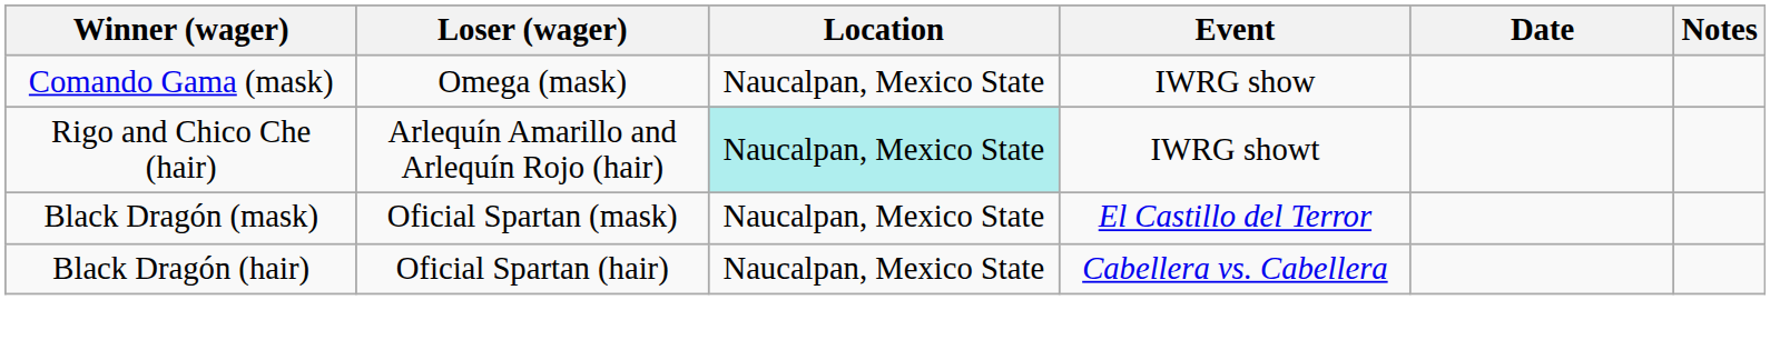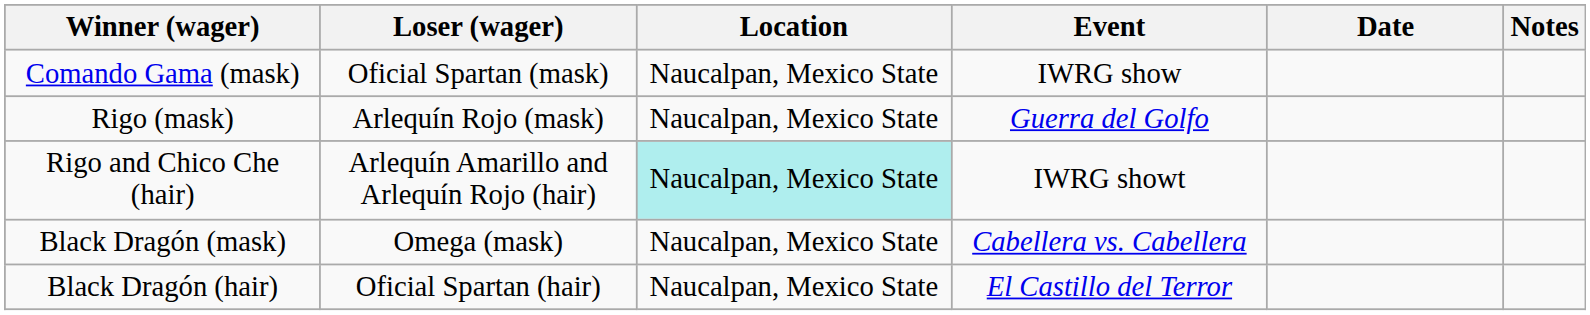 <table class="wikitable sortable" width=100%  style="text-align: center">
 <tr>
 <th width=20% scope="col">Winner (wager)</th>
 <th width=20% scope="col">Loser (wager)</th>
 <th width=20% scope="col">Location</th>
 <th width=20% scope="col">Event</th>
 <th width=15% scope="col">Date</th>
 <th class="unsortable" width=5% scope="col">Notes</th>
 </tr>
 <tr>
 <td><a href='#'>Comando Gama</a> (mask)</td>
-<td>Omega (mask)</td>
+<td>Oficial Spartan (mask)</td>
 <td>Naucalpan, Mexico State</td>
 <td>IWRG show</td>
+<td></td>
+<td></td>
+</tr>
+<tr>
+<td>Rigo (mask)</td>
+<td>Arlequín Rojo (mask)</td>
+<td>Naucalpan, Mexico State</td>
+<td><em><a href='#'>Guerra del Golfo</a></em></td>
 <td></td>
 <td></td>
 </tr>
 <tr>
 <td>Rigo and Chico Che (hair)</td>
 <td>Arlequín Amarillo and Arlequín Rojo (hair)</td>
 <td style="background: paleturquoise;">Naucalpan, Mexico State</td>
 <td>IWRG showt</td>
 <td></td>
 <td></td>
 </tr>
 <tr>
 <td>Black Dragón (mask)</td>
-<td>Oficial Spartan (mask)</td>
+<td>Omega (mask)</td>
 <td>Naucalpan, Mexico State</td>
-<td><em><a href='#'>El Castillo del Terror</a></em></td>
+<td><em><a href='#'>Cabellera vs. Cabellera</a></em></td>
 <td></td>
 <td></td>
 </tr>
 <tr>
 <td>Black Dragón (hair)</td>
 <td>Oficial Spartan (hair)</td>
 <td>Naucalpan, Mexico State</td>
-<td><em><a href='#'>Cabellera vs. Cabellera</a></em></td>
+<td><em><a href='#'>El Castillo del Terror</a></em></td>
 <td></td>
 <td></td>
 </tr>
 </table>
